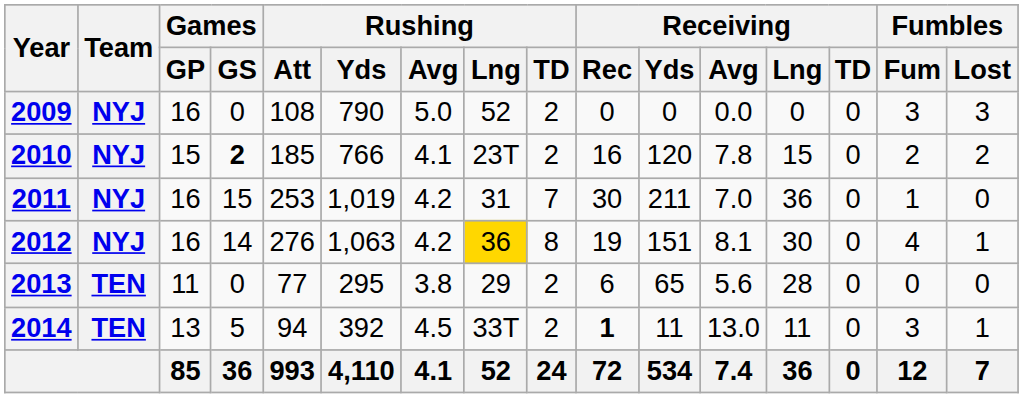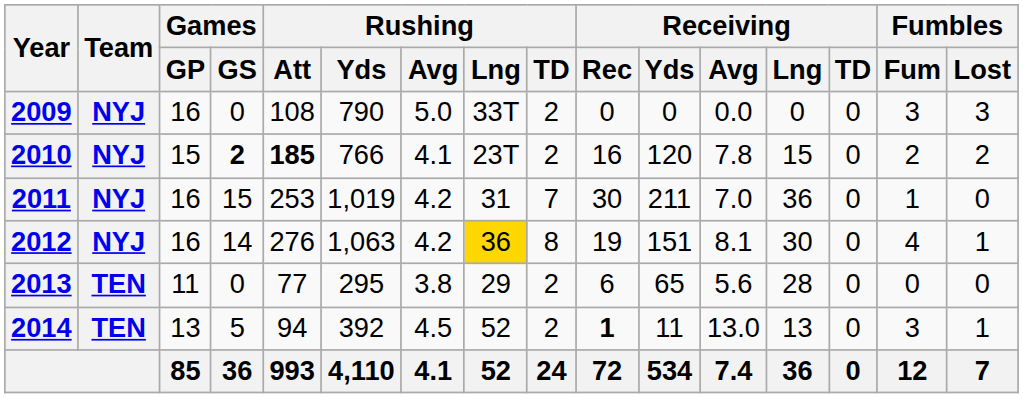 <table class=wikitable style="text-align:center;">
 <tr>
 <th rowspan="2">Year</th>
 <th rowspan="2">Team</th>
 <th colspan="2">Games</th>
 <th colspan="5">Rushing</th>
 <th colspan="5">Receiving</th>
 <th colspan="2">Fumbles</th>
 </tr>
 <tr>
 <th>GP</th>
 <th>GS</th>
 <th>Att</th>
 <th>Yds</th>
 <th>Avg</th>
 <th>Lng</th>
 <th>TD</th>
 <th>Rec</th>
 <th>Yds</th>
 <th>Avg</th>
 <th>Lng</th>
 <th>TD</th>
 <th>Fum</th>
 <th>Lost</th>
 </tr>
 <tr>
 <th><a href='#'>2009</a></th>
 <th><a href='#'>NYJ</a></th>
 <td>16</td>
 <td>0</td>
 <td>108</td>
 <td>790</td>
 <td>5.0</td>
-<td>52</td>
+<td>33T</td>
 <td>2</td>
 <td>0</td>
 <td>0</td>
 <td>0.0</td>
 <td>0</td>
 <td>0</td>
 <td>3</td>
 <td>3</td>
 </tr>
 <tr>
 <th><a href='#'>2010</a></th>
 <th><a href='#'>NYJ</a></th>
 <td>15</td>
 <td><strong>2</strong></td>
-<td>185</td>
+<td><strong>185</strong></td>
 <td>766</td>
 <td>4.1</td>
 <td>23T</td>
 <td>2</td>
 <td>16</td>
 <td>120</td>
 <td>7.8</td>
 <td>15</td>
 <td>0</td>
 <td>2</td>
 <td>2</td>
 </tr>
 <tr>
 <th><a href='#'>2011</a></th>
 <th><a href='#'>NYJ</a></th>
 <td>16</td>
 <td>15</td>
 <td>253</td>
 <td>1,019</td>
 <td>4.2</td>
 <td>31</td>
 <td>7</td>
 <td>30</td>
 <td>211</td>
 <td>7.0</td>
 <td>36</td>
 <td>0</td>
 <td>1</td>
 <td>0</td>
 </tr>
 <tr>
 <th><a href='#'>2012</a></th>
 <th><a href='#'>NYJ</a></th>
 <td>16</td>
 <td>14</td>
 <td>276</td>
 <td>1,063</td>
 <td>4.2</td>
 <td style="background: gold;">36</td>
 <td>8</td>
 <td>19</td>
 <td>151</td>
 <td>8.1</td>
 <td>30</td>
 <td>0</td>
 <td>4</td>
 <td>1</td>
 </tr>
 <tr>
 <th><a href='#'>2013</a></th>
 <th><a href='#'>TEN</a></th>
 <td>11</td>
 <td>0</td>
 <td>77</td>
 <td>295</td>
 <td>3.8</td>
 <td>29</td>
 <td>2</td>
 <td>6</td>
 <td>65</td>
 <td>5.6</td>
 <td>28</td>
 <td>0</td>
 <td>0</td>
 <td>0</td>
 </tr>
 <tr>
 <th><a href='#'>2014</a></th>
 <th><a href='#'>TEN</a></th>
 <td>13</td>
 <td>5</td>
 <td>94</td>
 <td>392</td>
 <td>4.5</td>
-<td>33T</td>
+<td>52</td>
 <td>2</td>
 <td><strong>1</strong></td>
 <td>11</td>
 <td>13.0</td>
-<td>11</td>
+<td>13</td>
 <td>0</td>
 <td>3</td>
 <td>1</td>
 </tr>
 <tr>
 <th colspan="2"></th>
 <th>85</th>
 <th>36</th>
 <th>993</th>
 <th>4,110</th>
 <th>4.1</th>
 <th>52</th>
 <th>24</th>
 <th>72</th>
 <th>534</th>
 <th>7.4</th>
 <th>36</th>
 <th>0</th>
 <th>12</th>
 <th>7</th>
 </tr>
 </table>
